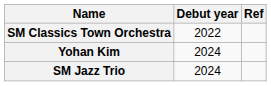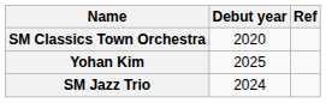 <table class="wikitable plainrowheaders sortable" style="text-align:center">
 <tr>
 <th>Name</th>
 <th>Debut year</th>
 <th class="unsortable">Ref</th>
 </tr>
 <tr>
 <th scope="row">SM Classics Town Orchestra</th>
-<td>2022</td>
+<td>2020</td>
 <td></td>
 </tr>
 <tr>
 <th scope="row">Yohan Kim</th>
-<td>2024</td>
+<td>2025</td>
 <td></td>
 </tr>
 <tr>
 <th scope="row">SM Jazz Trio</th>
 <td>2024</td>
 <td></td>
 </tr>
 </table>
